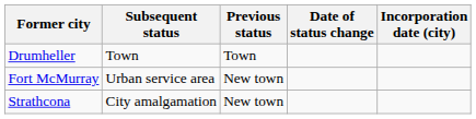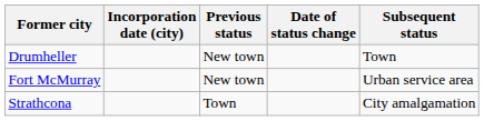 <table class="wikitable sortable">
 <tr>
 <th>Former city</th>
-<th>Subsequent<br>status</th>
+<th>Incorporation<br>date (city)</th>
 <th>Previous<br>status</th>
 <th>Date of<br>status change</th>
-<th>Incorporation<br>date (city)</th>
+<th>Subsequent<br>status</th>
 </tr>
 <tr>
 <td><a href='#'>Drumheller</a></td>
+<td></td>
+<td>New town</td>
+<td></td>
 <td>Town</td>
-<td>Town</td>
-<td></td>
-<td></td>
 </tr>
 <tr>
 <td><a href='#'>Fort McMurray</a></td>
-<td>Urban service area</td>
+<td></td>
 <td>New town</td>
 <td></td>
-<td></td>
+<td>Urban service area</td>
 </tr>
 <tr>
 <td><a href='#'>Strathcona</a></td>
+<td></td>
+<td>Town</td>
+<td></td>
 <td>City amalgamation</td>
-<td>New town</td>
-<td></td>
-<td></td>
 </tr>
 </table>
